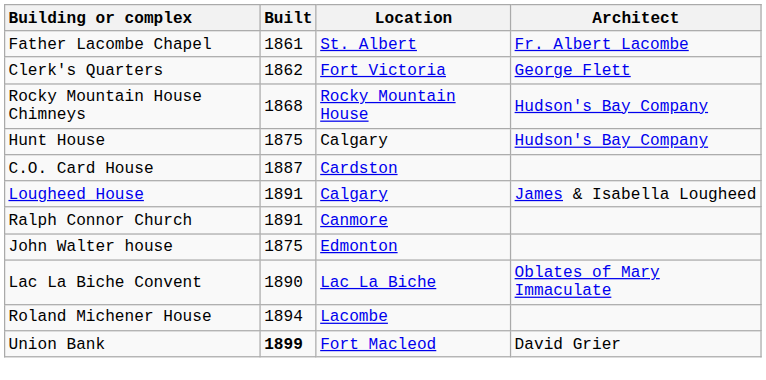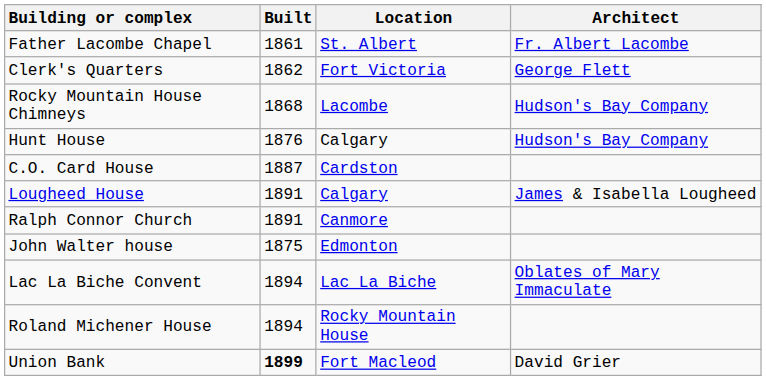 <table class="wikitable sortable">
 <tr>
 <th style="text-align:left;width:200px">Building or complex</th>
 <th>Built</th>
 <th>Location</th>
 <th>Architect</th>
 </tr>
 <tr>
 <td>Father Lacombe Chapel</td>
 <td>1861</td>
 <td><a href='#'>St. Albert</a></td>
 <td><a href='#'>Fr. Albert Lacombe</a></td>
 </tr>
 <tr>
 <td>Clerk's Quarters</td>
 <td>1862</td>
 <td><a href='#'>Fort Victoria</a></td>
 <td><a href='#'>George Flett</a></td>
 </tr>
 <tr>
 <td>Rocky Mountain House Chimneys</td>
 <td>1868</td>
-<td><a href='#'>Rocky Mountain House</a></td>
+<td><a href='#'>Lacombe</a></td>
 <td><a href='#'>Hudson's Bay Company</a></td>
 </tr>
 <tr>
 <td>Hunt House</td>
-<td>1875</td>
+<td>1876</td>
 <td>Calgary</td>
 <td><a href='#'>Hudson's Bay Company</a></td>
 </tr>
 <tr>
 <td>C.O. Card House</td>
 <td>1887</td>
 <td><a href='#'>Cardston</a></td>
 <td></td>
 </tr>
 <tr>
 <td><a href='#'>Lougheed House</a></td>
 <td>1891</td>
 <td><a href='#'>Calgary</a></td>
 <td><a href='#'>James</a> & Isabella Lougheed</td>
 </tr>
 <tr>
 <td>Ralph Connor Church</td>
 <td>1891</td>
 <td><a href='#'>Canmore</a></td>
 <td></td>
 </tr>
 <tr>
 <td>John Walter house</td>
 <td>1875</td>
 <td><a href='#'>Edmonton</a></td>
 <td></td>
 </tr>
 <tr>
 <td>Lac La Biche Convent</td>
-<td>1890</td>
+<td>1894</td>
 <td><a href='#'>Lac La Biche</a></td>
 <td><a href='#'>Oblates of Mary Immaculate</a></td>
 </tr>
 <tr>
 <td>Roland Michener House</td>
 <td>1894</td>
-<td><a href='#'>Lacombe</a></td>
+<td><a href='#'>Rocky Mountain House</a></td>
 <td></td>
 </tr>
 <tr>
 <td>Union Bank</td>
 <td><strong>1899</strong></td>
 <td><a href='#'>Fort Macleod</a></td>
 <td>David Grier</td>
 </tr>
 </table>
